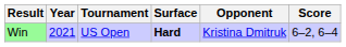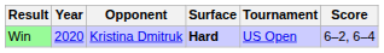 <table class="sortable wikitable">
 <tr>
 <th>Result</th>
 <th>Year</th>
+<th>Opponent</th>
+<th>Surface</th>
 <th>Tournament</th>
-<th>Surface</th>
-<th>Opponent</th>
 <th>Score</th>
 </tr>
 <tr style="background:#ccf;">
 <td bgcolor="98FB98">Win</td>
-<td><a href='#'>2021</a></td>
+<td><a href='#'>2020</a></td>
+<td> <a href='#'>Kristina Dmitruk</a></td>
+<td><strong>Hard</strong></td>
 <td><a href='#'>US Open</a></td>
-<td><strong>Hard</strong></td>
-<td> <a href='#'>Kristina Dmitruk</a></td>
 <td>6–2, 6–4</td>
 </tr>
 </table>
